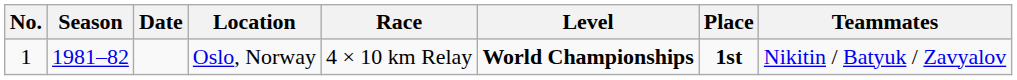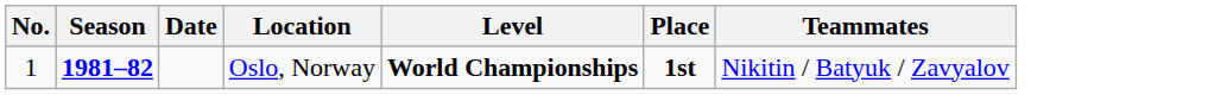 <table class="wikitable sortable" style="text-align: center;">
 <tr>
 <th scope="col">No.</th>
 <th scope="col">Season</th>
 <th scope="col">Date</th>
 <th scope="col">Location</th>
-<th scope="col">Race</th>
 <th scope="col">Level</th>
 <th scope="col">Place</th>
 <th scope="col">Teammates</th>
 </tr>
 <tr>
 <td>1</td>
-<td><a href='#'>1981–82</a></td>
+<td><strong><a href='#'>1981–82</a></strong></td>
 <td style="text-align: right;"></td>
 <td style="text-align: left;"> <a href='#'>Oslo</a>, Norway</td>
-<td>4 × 10 km Relay</td>
 <td><strong>World Championships</strong></td>
 <td><strong>1st</strong></td>
 <td><a href='#'>Nikitin</a> / <a href='#'>Batyuk</a> / <a href='#'>Zavyalov</a></td>
 </tr>
 </table>
